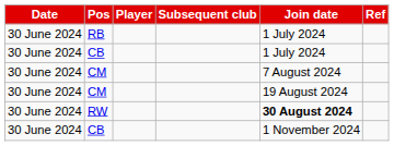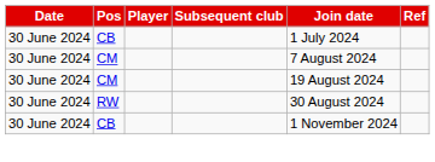 <table class="wikitable plainrowheaders sortable">
 <tr>
 <th style="background:#E00000; color:white;">Date</th>
 <th style="background:#E00000; color:white;">Pos</th>
 <th style="background:#E00000; color:white;">Player</th>
 <th style="background:#E00000; color:white;">Subsequent club</th>
 <th style="background:#E00000; color:white;">Join date</th>
 <th style="background:#E00000; color:white;">Ref</th>
-</tr>
-<tr>
-<td>30 June 2024</td>
-<td><a href='#'>RB</a></td>
-<td></td>
-<td></td>
-<td>1 July 2024</td>
-<td></td>
 </tr>
 <tr>
 <td>30 June 2024</td>
 <td><a href='#'>CB</a></td>
 <td></td>
 <td></td>
 <td>1 July 2024</td>
 <td></td>
 </tr>
 <tr>
 <td>30 June 2024</td>
 <td><a href='#'>CM</a></td>
 <td></td>
 <td></td>
 <td>7 August 2024</td>
 <td></td>
 </tr>
 <tr>
 <td>30 June 2024</td>
 <td><a href='#'>CM</a></td>
 <td></td>
 <td></td>
 <td>19 August 2024</td>
 <td></td>
 </tr>
 <tr>
 <td>30 June 2024</td>
 <td><a href='#'>RW</a></td>
 <td></td>
 <td></td>
-<td><strong>30 August 2024</strong></td>
+<td>30 August 2024</td>
 <td></td>
 </tr>
 <tr>
 <td>30 June 2024</td>
 <td><a href='#'>CB</a></td>
 <td></td>
 <td></td>
 <td>1 November 2024</td>
 <td></td>
 </tr>
 </table>
